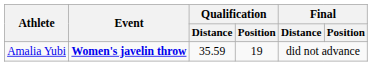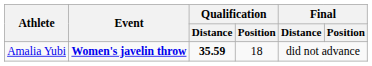 <table class=wikitable style="font-size:90%">
 <tr>
 <th rowspan="2">Athlete</th>
 <th rowspan="2">Event</th>
 <th colspan="2">Qualification</th>
 <th colspan="2">Final</th>
 </tr>
 <tr style="font-size:95%">
 <th>Distance</th>
 <th>Position</th>
 <th>Distance</th>
 <th>Position</th>
 </tr>
 <tr align=center>
 <td align=left><a href='#'>Amalia Yubi</a></td>
 <td align=left><strong><a href='#'>Women's javelin throw</a></strong></td>
-<td>35.59</td>
-<td>19</td>
+<td><strong>35.59</strong></td>
+<td>18</td>
 <td colspan=2>did not advance</td>
 </tr>
 </table>
